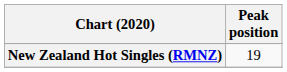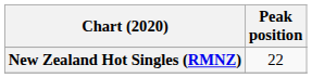 <table class="wikitable sortable plainrowheaders" style="text-align:center">
 <tr>
 <th scope="col">Chart (2020)</th>
 <th scope="col">Peak<br> position</th>
 </tr>
 <tr>
 </tr>
 <tr>
 </tr>
 <tr>
 </tr>
 <tr>
 </tr>
 <tr>
 <th scope="row">New Zealand Hot Singles (<a href='#'>RMNZ</a>)</th>
-<td>19</td>
+<td>22</td>
 </tr>
 <tr>
 </tr>
 <tr>
 </tr>
 </table>
